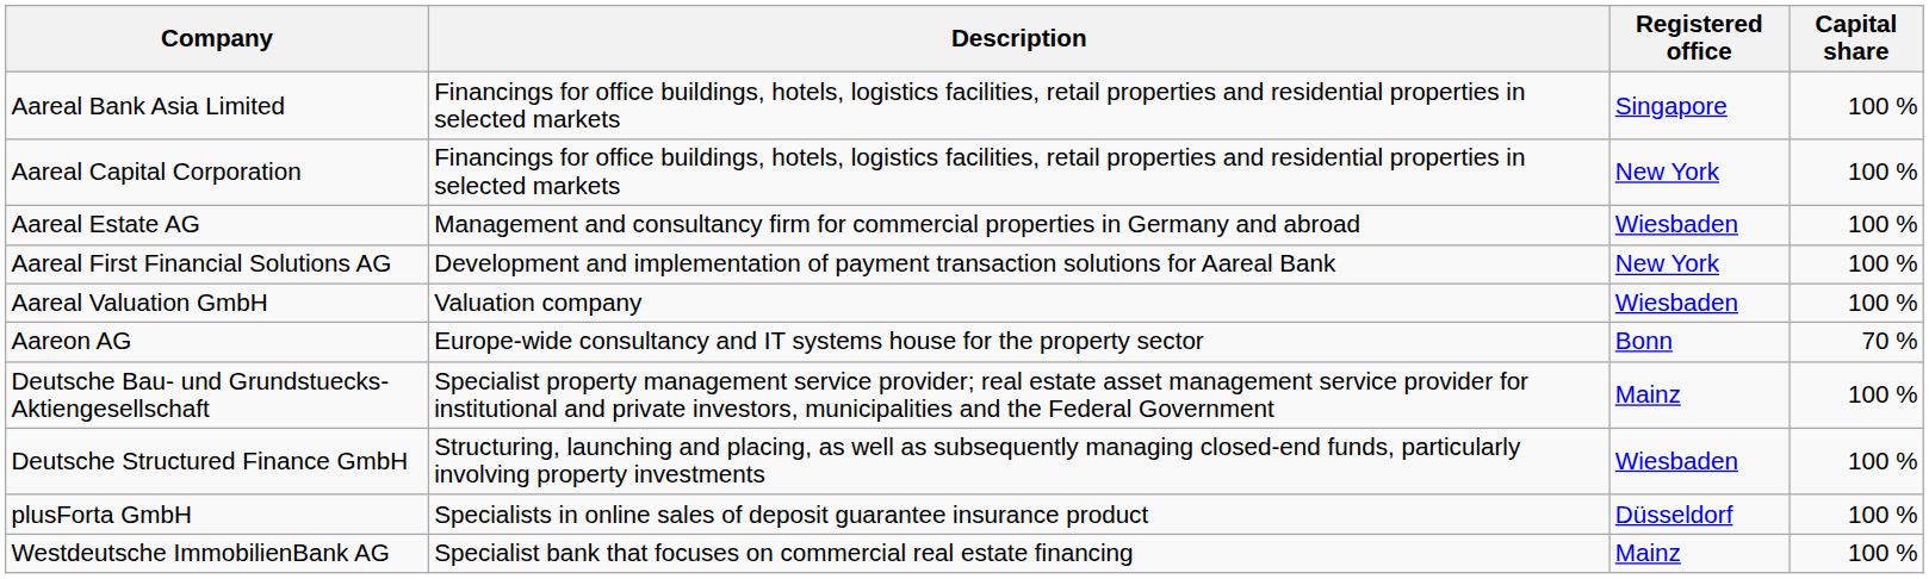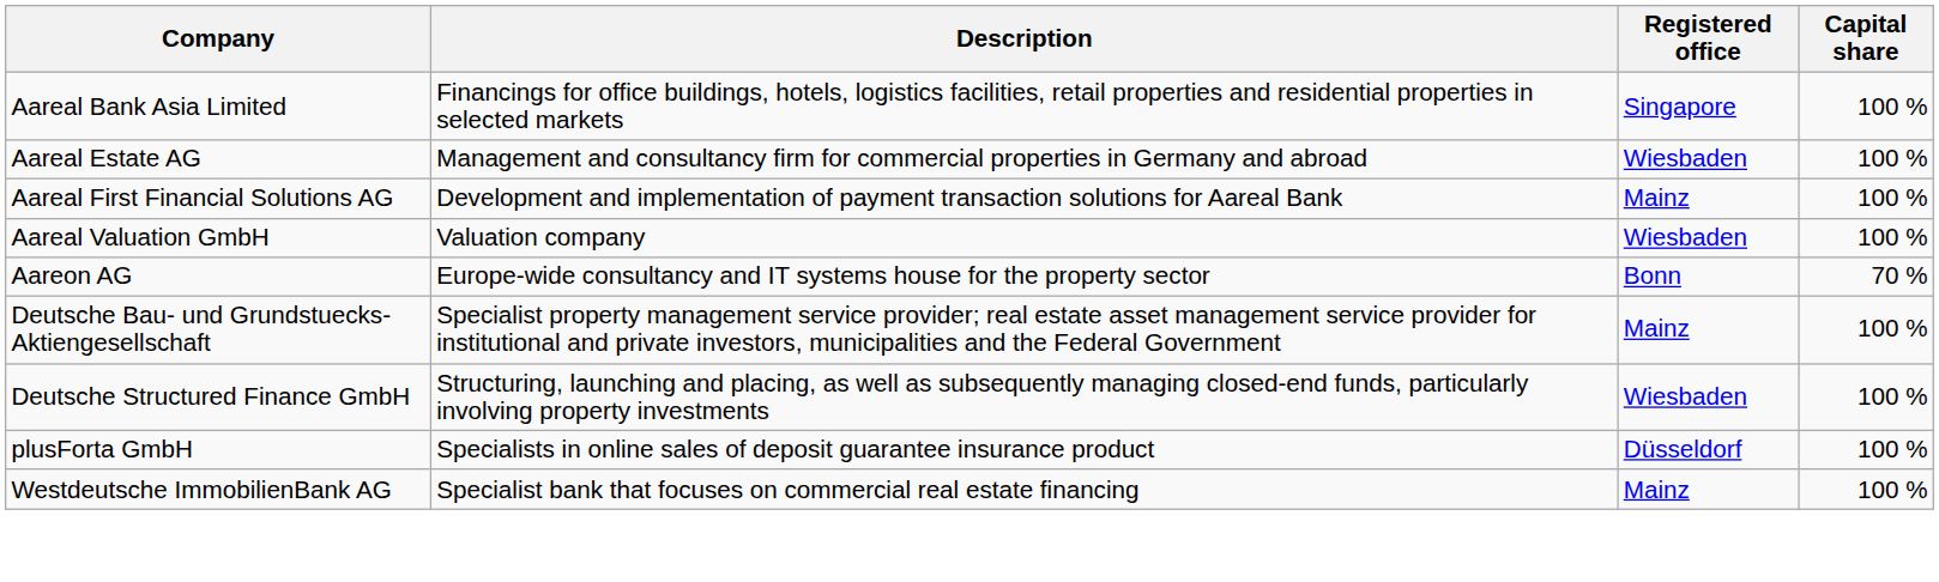 <table class="wikitable">
 <tr>
 <th>Company</th>
 <th>Description</th>
 <th>Registered office</th>
 <th>Capital share</th>
 </tr>
 <tr>
 <td>Aareal Bank Asia Limited</td>
 <td>Financings for office buildings, hotels, logistics facilities, retail properties and residential properties in selected markets</td>
 <td><a href='#'>Singapore</a></td>
 <td align="right">100 %</td>
 </tr>
 <tr>
-<td>Aareal Capital Corporation</td>
-<td>Financings for office buildings, hotels, logistics facilities, retail properties and residential properties in selected markets</td>
-<td><a href='#'>New York</a></td>
-<td align="right">100 %</td>
-</tr>
-<tr>
 <td>Aareal Estate AG</td>
 <td>Management and consultancy firm for commercial properties in Germany and abroad</td>
 <td><a href='#'>Wiesbaden</a></td>
 <td align="right">100 %</td>
 </tr>
 <tr>
 <td>Aareal First Financial Solutions AG</td>
 <td>Development and implementation of payment transaction solutions for Aareal Bank</td>
-<td><a href='#'>New York</a></td>
+<td><a href='#'>Mainz</a></td>
 <td align="right">100 %</td>
 </tr>
 <tr>
 <td>Aareal Valuation GmbH</td>
 <td>Valuation company</td>
 <td><a href='#'>Wiesbaden</a></td>
 <td align="right">100 %</td>
 </tr>
 <tr>
 <td>Aareon AG</td>
 <td>Europe-wide consultancy and IT systems house for the property sector</td>
 <td><a href='#'>Bonn</a></td>
 <td align="right">70 %</td>
 </tr>
 <tr>
 <td>Deutsche Bau- und Grundstuecks-Aktiengesellschaft</td>
 <td>Specialist property management service provider; real estate asset management service provider for institutional and private investors, municipalities and the Federal Government</td>
 <td><a href='#'>Mainz</a></td>
 <td align="right">100 %</td>
 </tr>
 <tr>
 <td>Deutsche Structured Finance GmbH</td>
 <td>Structuring, launching and placing, as well as subsequently managing closed-end funds, particularly involving property investments</td>
 <td><a href='#'>Wiesbaden</a></td>
 <td align="right">100 %</td>
 </tr>
 <tr>
 <td>plusForta GmbH</td>
 <td>Specialists in online sales of deposit guarantee insurance product</td>
 <td><a href='#'>Düsseldorf</a></td>
 <td align="right">100 %</td>
 </tr>
 <tr>
 <td>Westdeutsche ImmobilienBank AG</td>
 <td>Specialist bank that focuses on commercial real estate financing</td>
 <td><a href='#'>Mainz</a></td>
 <td align="right">100 %</td>
 </tr>
 </table>
